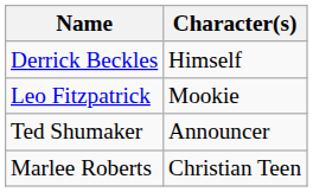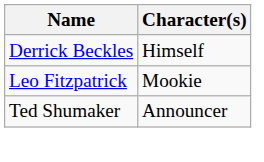 <table class="wikitable">
 <tr>
 <th>Name</th>
 <th>Character(s)</th>
 </tr>
 <tr>
 <td><a href='#'>Derrick Beckles</a></td>
 <td>Himself</td>
 </tr>
 <tr>
 <td><a href='#'>Leo Fitzpatrick</a></td>
 <td>Mookie</td>
 </tr>
 <tr>
 <td>Ted Shumaker</td>
 <td>Announcer</td>
 </tr>
-<tr>
-<td>Marlee Roberts</td>
-<td>Christian Teen</td>
-</tr>
 </table>
